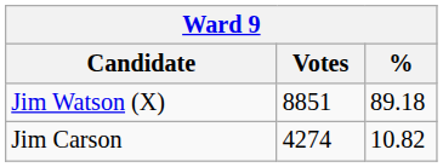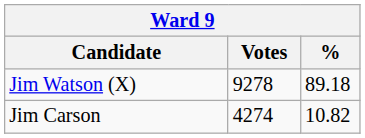 <table class="wikitable">
 <tr>
 <th colspan="3"><a href='#'>Ward 9</a></th>
 </tr>
 <tr>
 <th style="width: 170px">Candidate</th>
 <th style="width: 50px">Votes</th>
 <th style="width: 40px">%</th>
 </tr>
 <tr>
 <td><a href='#'>Jim Watson</a> (X)</td>
-<td>8851</td>
+<td>9278</td>
 <td>89.18</td>
 </tr>
 <tr>
 <td>Jim Carson</td>
 <td>4274</td>
 <td>10.82</td>
 </tr>
 </table>
